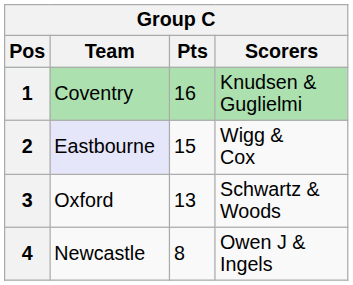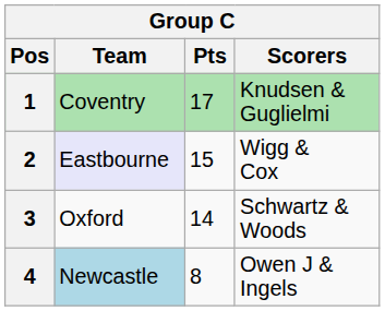 <table class="wikitable">
 <tr>
 <th colspan="4">Group C</th>
 </tr>
 <tr>
 <th width=20>Pos</th>
 <th width=90>Team</th>
 <th width=30>Pts</th>
 <th width=100>Scorers</th>
 </tr>
 <tr style="background:#ACE1AF;">
 <th>1</th>
 <td>Coventry</td>
-<td>16</td>
+<td>17</td>
 <td>Knudsen &<br> Guglielmi</td>
 </tr>
 <tr>
 <th>2</th>
 <td style="background: lavender;">Eastbourne</td>
 <td>15</td>
 <td>Wigg &<br> Cox</td>
 </tr>
 <tr>
 <th>3</th>
 <td>Oxford</td>
-<td>13</td>
+<td>14</td>
 <td>Schwartz &<br> Woods</td>
 </tr>
 <tr>
 <th>4</th>
-<td>Newcastle</td>
+<td style="background: lightblue;">Newcastle</td>
 <td>8</td>
 <td>Owen J &<br> Ingels</td>
 </tr>
 </table>
